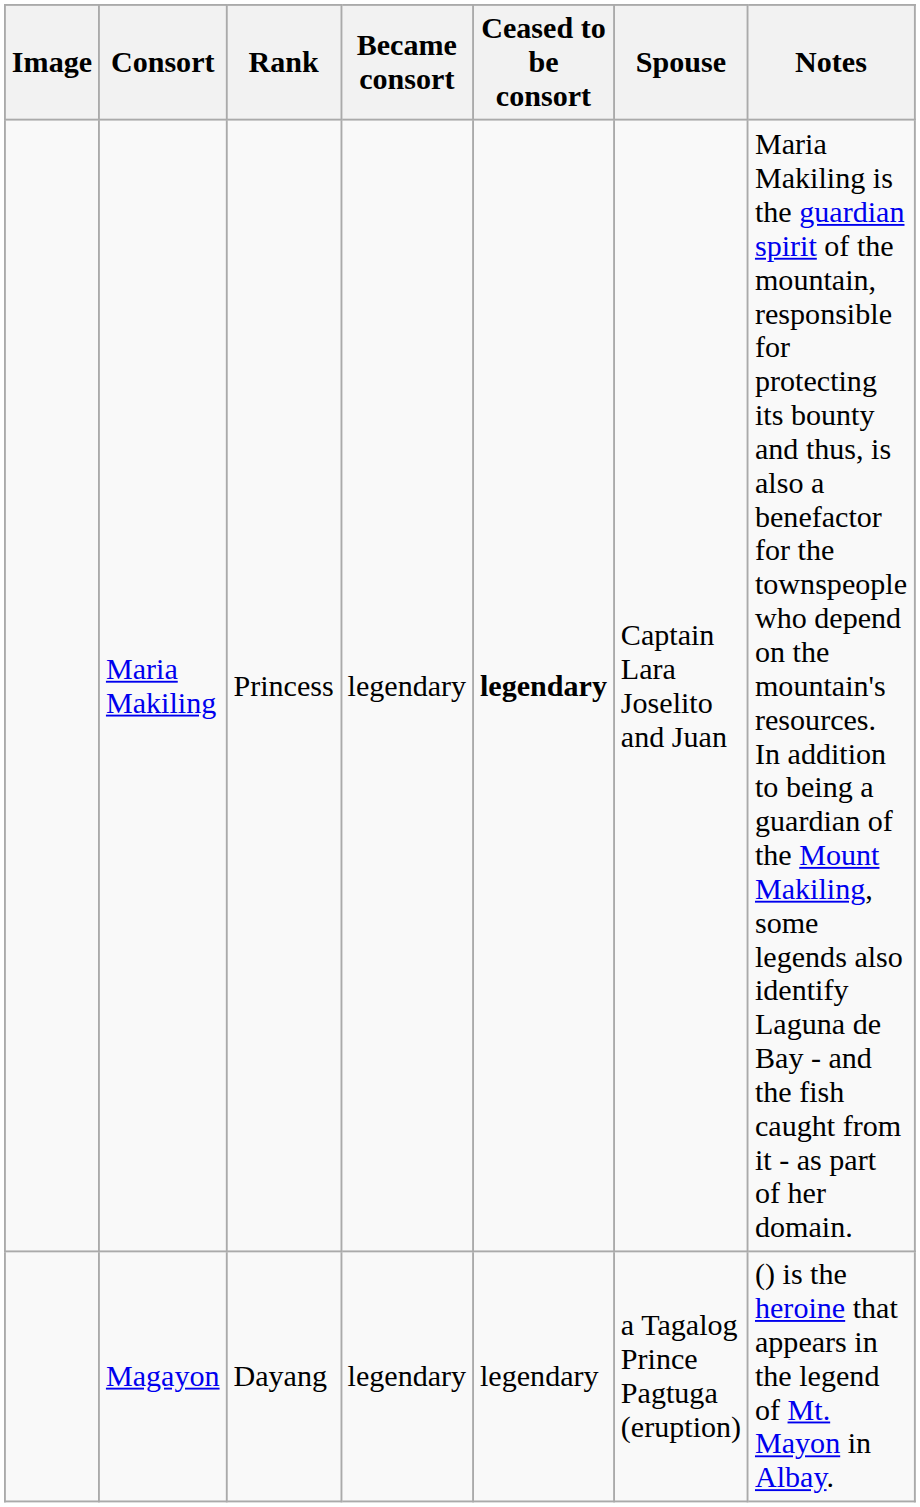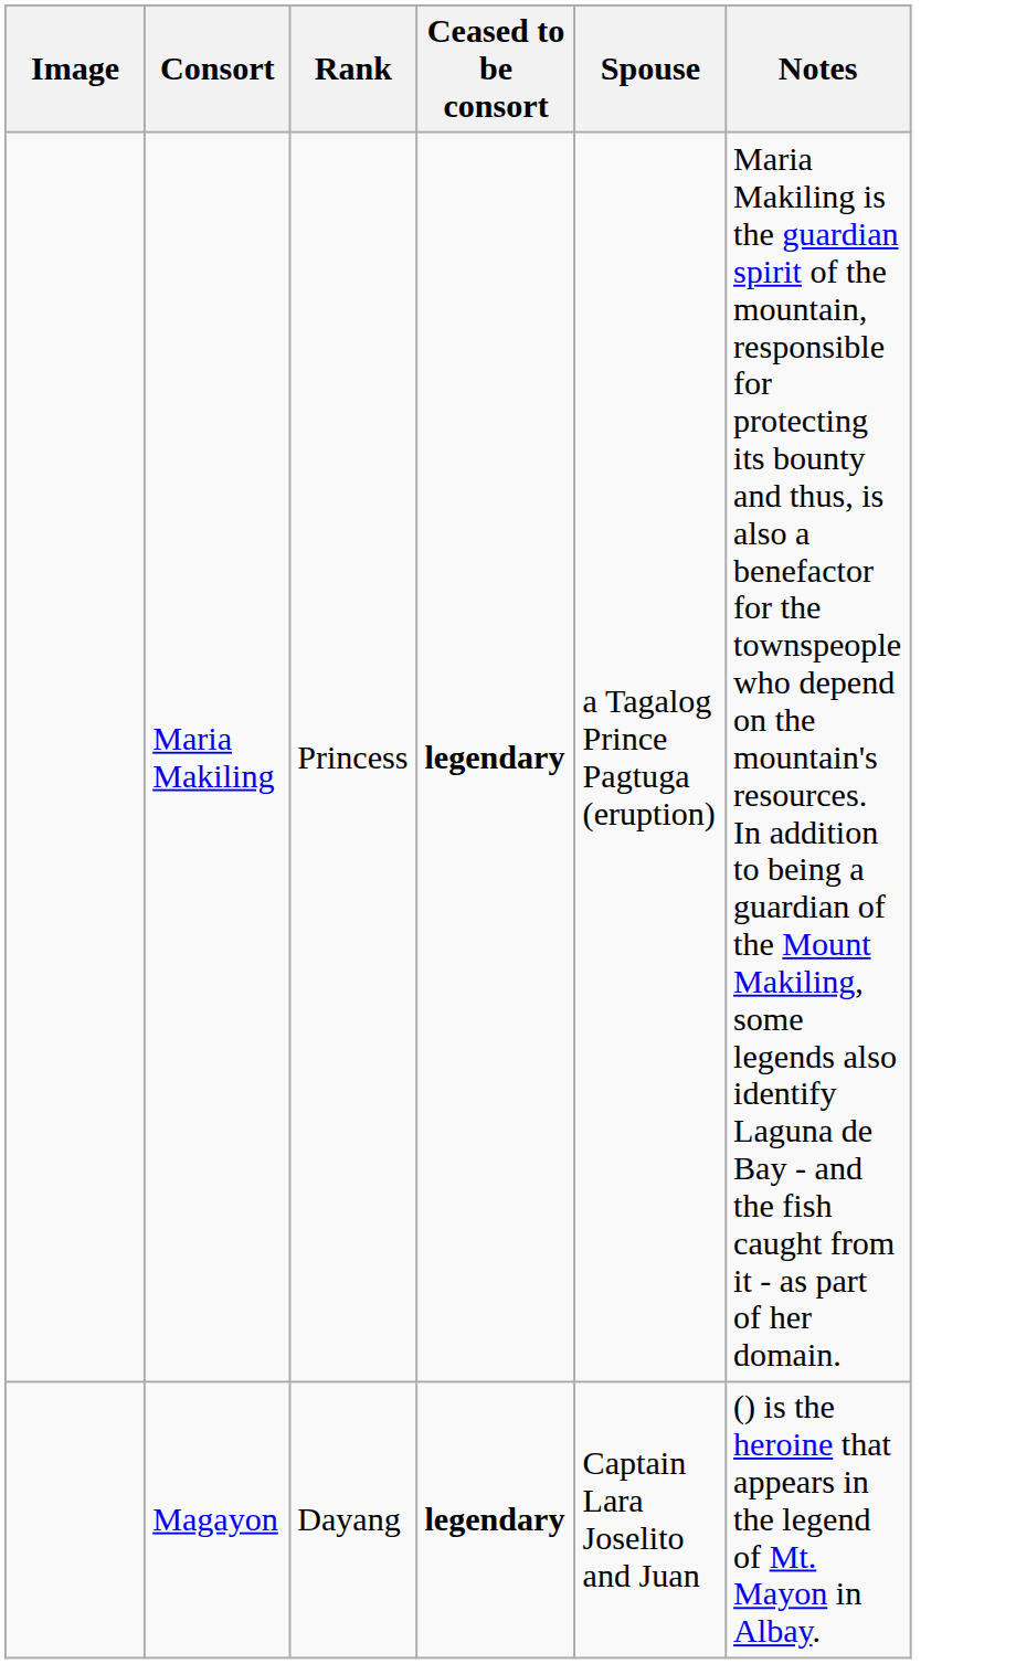 <table style="width:70%;" class="wikitable">
 <tr>
 <th style="width:15%;">Image</th>
 <th style="width:15%;">Consort</th>
 <th style="width:5%;">Rank</th>
-<th style="width:10%;">Became consort</th>
 <th style="width:10%;">Ceased to be consort</th>
 <th style="width:10%;">Spouse</th>
 <th style="width:5%;">Notes</th>
 </tr>
 <tr>
 <td></td>
 <td><a href='#'>Maria Makiling</a></td>
 <td>Princess</td>
-<td>legendary</td>
 <td><strong>legendary</strong></td>
-<td>Captain Lara <br> Joselito <br> and Juan</td>
+<td>a Tagalog Prince Pagtuga (eruption)</td>
 <td>Maria Makiling is the <a href='#'>guardian spirit</a> of the mountain, responsible for protecting its bounty and thus, is also a benefactor for the townspeople who depend on the mountain's resources.  In addition to being a guardian of the <a href='#'>Mount Makiling</a>, some legends also identify Laguna de Bay - and the fish caught from it - as part of her domain.</td>
 </tr>
 <tr>
 <td></td>
 <td><a href='#'>Magayon</a></td>
 <td>Dayang</td>
-<td>legendary</td>
-<td>legendary</td>
-<td>a Tagalog Prince Pagtuga (eruption)</td>
+<td><strong>legendary</strong></td>
+<td>Captain Lara <br> Joselito <br> and Juan</td>
 <td>() is the <a href='#'>heroine</a> that appears in the legend of <a href='#'>Mt. Mayon</a> in <a href='#'>Albay</a>.</td>
 </tr>
 </table>
